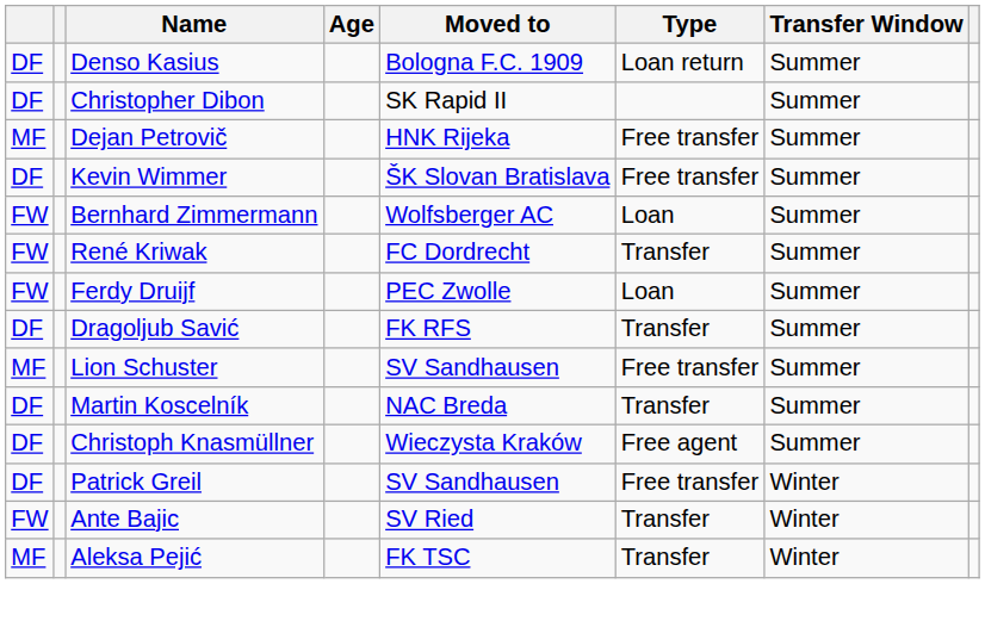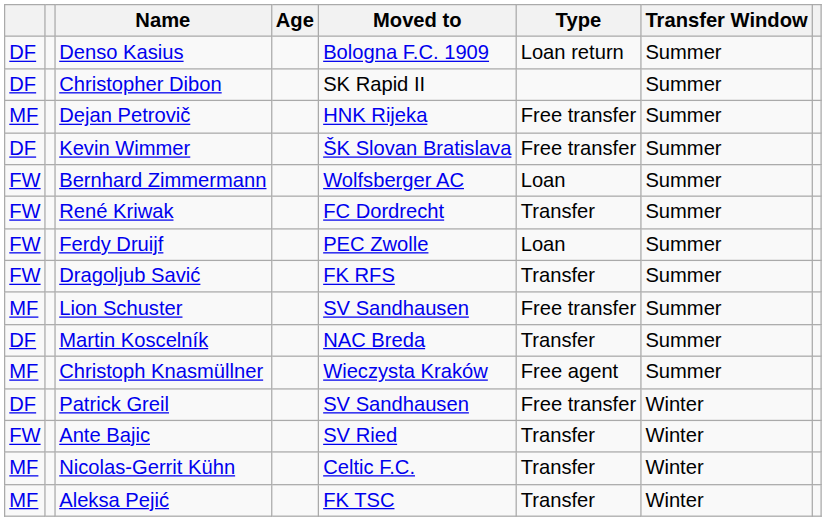 <table class="wikitable">
 <tr>
 <th></th>
 <th></th>
 <th>Name</th>
 <th>Age</th>
 <th>Moved to</th>
 <th>Type</th>
 <th>Transfer Window</th>
 <th></th>
 </tr>
 <tr>
 <td><a href='#'>DF</a></td>
 <td></td>
 <td><a href='#'>Denso Kasius</a></td>
 <td></td>
 <td> <a href='#'>Bologna F.C. 1909</a></td>
 <td>Loan return</td>
 <td>Summer</td>
 <td></td>
 </tr>
 <tr>
 <td><a href='#'>DF</a></td>
 <td></td>
 <td><a href='#'>Christopher Dibon</a></td>
 <td></td>
 <td> SK Rapid II</td>
 <td></td>
 <td>Summer</td>
 <td></td>
 </tr>
 <tr>
 <td><a href='#'>MF</a></td>
 <td></td>
 <td><a href='#'>Dejan Petrovič</a></td>
 <td></td>
 <td> <a href='#'>HNK Rijeka</a></td>
 <td>Free transfer</td>
 <td>Summer</td>
 <td></td>
 </tr>
 <tr>
 <td><a href='#'>DF</a></td>
 <td></td>
 <td><a href='#'>Kevin Wimmer</a></td>
 <td></td>
 <td> <a href='#'>ŠK Slovan Bratislava</a></td>
 <td>Free transfer</td>
 <td>Summer</td>
 <td></td>
 </tr>
 <tr>
 <td><a href='#'>FW</a></td>
 <td></td>
 <td><a href='#'>Bernhard Zimmermann</a></td>
 <td></td>
 <td> <a href='#'>Wolfsberger AC</a></td>
 <td>Loan</td>
 <td>Summer</td>
 <td></td>
 </tr>
 <tr>
 <td><a href='#'>FW</a></td>
 <td></td>
 <td><a href='#'>René Kriwak</a></td>
 <td></td>
 <td> <a href='#'>FC Dordrecht</a></td>
 <td>Transfer</td>
 <td>Summer</td>
 <td></td>
 </tr>
 <tr>
 <td><a href='#'>FW</a></td>
 <td></td>
 <td><a href='#'>Ferdy Druijf</a></td>
 <td></td>
 <td> <a href='#'>PEC Zwolle</a></td>
 <td>Loan</td>
 <td>Summer</td>
 <td></td>
 </tr>
 <tr>
-<td><a href='#'>DF</a></td>
+<td><a href='#'>FW</a></td>
 <td></td>
 <td><a href='#'>Dragoljub Savić</a></td>
 <td></td>
 <td> <a href='#'>FK RFS</a></td>
 <td>Transfer</td>
 <td>Summer</td>
 <td></td>
 </tr>
 <tr>
 <td><a href='#'>MF</a></td>
 <td></td>
 <td><a href='#'>Lion Schuster</a></td>
 <td></td>
 <td> <a href='#'>SV Sandhausen</a></td>
 <td>Free transfer</td>
 <td>Summer</td>
 <td></td>
 </tr>
 <tr>
 <td><a href='#'>DF</a></td>
 <td></td>
 <td><a href='#'>Martin Koscelník</a></td>
 <td></td>
 <td> <a href='#'>NAC Breda</a></td>
 <td>Transfer</td>
 <td>Summer</td>
 <td></td>
 </tr>
 <tr>
-<td><a href='#'>DF</a></td>
+<td><a href='#'>MF</a></td>
 <td></td>
 <td><a href='#'>Christoph Knasmüllner</a></td>
 <td></td>
 <td> <a href='#'>Wieczysta Kraków</a></td>
 <td>Free agent</td>
 <td>Summer</td>
 <td></td>
 </tr>
 <tr>
 <td><a href='#'>DF</a></td>
 <td></td>
 <td><a href='#'>Patrick Greil</a></td>
 <td></td>
 <td> <a href='#'>SV Sandhausen</a></td>
 <td>Free transfer</td>
 <td>Winter</td>
 <td></td>
 </tr>
 <tr>
 <td><a href='#'>FW</a></td>
 <td></td>
 <td><a href='#'>Ante Bajic</a></td>
 <td></td>
 <td> <a href='#'>SV Ried</a></td>
 <td>Transfer</td>
 <td>Winter</td>
 <td></td>
 </tr>
 <tr>
 <td><a href='#'>MF</a></td>
 <td></td>
+<td><a href='#'>Nicolas-Gerrit Kühn</a></td>
+<td></td>
+<td> <a href='#'>Celtic F.C.</a></td>
+<td>Transfer</td>
+<td>Winter</td>
+<td></td>
+</tr>
+<tr>
+<td><a href='#'>MF</a></td>
+<td></td>
 <td><a href='#'>Aleksa Pejić</a></td>
 <td></td>
 <td> <a href='#'>FK TSC</a></td>
 <td>Transfer</td>
 <td>Winter</td>
 <td></td>
 </tr>
 </table>
